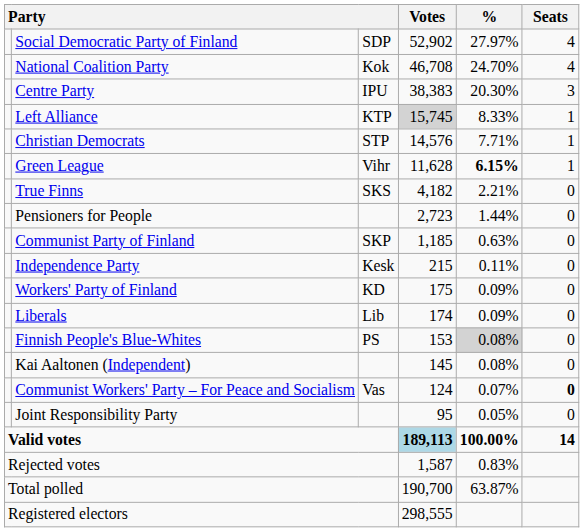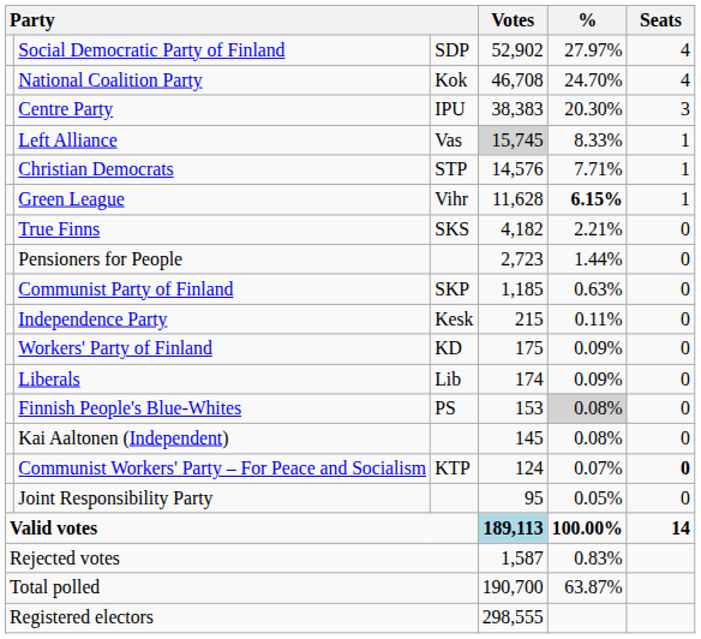 <table class="wikitable" border="1" style="text-align:right;">
 <tr>
 <th style="text-align:left;" colspan=3>Party</th>
 <th align=center width="50">Votes</th>
 <th align=center width="50">%</th>
 <th align=center width="50">Seats</th>
 </tr>
 <tr>
 <td></td>
 <td align=left style="white-space: nowrap;"><a href='#'>Social Democratic Party of Finland</a></td>
 <td align=left>SDP</td>
 <td>52,902</td>
 <td>27.97%</td>
 <td>4</td>
 </tr>
 <tr>
 <td></td>
 <td align=left><a href='#'>National Coalition Party</a></td>
 <td align=left>Kok</td>
 <td>46,708</td>
 <td>24.70%</td>
 <td>4</td>
 </tr>
 <tr>
 <td></td>
 <td align=left><a href='#'>Centre Party</a></td>
 <td align=left>IPU</td>
 <td>38,383</td>
 <td>20.30%</td>
 <td>3</td>
 </tr>
 <tr>
 <td></td>
 <td align=left><a href='#'>Left Alliance</a></td>
-<td align=left>KTP</td>
+<td align=left>Vas</td>
 <td style="background: lightgrey;">15,745</td>
 <td>8.33%</td>
 <td>1</td>
 </tr>
 <tr>
 <td></td>
 <td align=left><a href='#'>Christian Democrats</a></td>
 <td align=left>STP</td>
 <td>14,576</td>
 <td>7.71%</td>
 <td>1</td>
 </tr>
 <tr>
 <td></td>
 <td align=left><a href='#'>Green League</a></td>
 <td align=left>Vihr</td>
 <td>11,628</td>
 <td><strong>6.15%</strong></td>
 <td>1</td>
 </tr>
 <tr>
 <td></td>
 <td align=left><a href='#'>True Finns</a></td>
 <td align=left>SKS</td>
 <td>4,182</td>
 <td>2.21%</td>
 <td>0</td>
 </tr>
 <tr>
 <td></td>
 <td align=left>Pensioners for People</td>
 <td align=left></td>
 <td>2,723</td>
 <td>1.44%</td>
 <td>0</td>
 </tr>
 <tr>
 <td></td>
 <td align=left><a href='#'>Communist Party of Finland</a></td>
 <td align=left>SKP</td>
 <td>1,185</td>
 <td>0.63%</td>
 <td>0</td>
 </tr>
 <tr>
 <td></td>
 <td align=left><a href='#'>Independence Party</a></td>
 <td align=left>Kesk</td>
 <td>215</td>
 <td>0.11%</td>
 <td>0</td>
 </tr>
 <tr>
 <td></td>
 <td align=left><a href='#'>Workers' Party of Finland</a></td>
 <td align=left>KD</td>
 <td>175</td>
 <td>0.09%</td>
 <td>0</td>
 </tr>
 <tr>
 <td></td>
 <td align=left><a href='#'>Liberals</a></td>
 <td align=left>Lib</td>
 <td>174</td>
 <td>0.09%</td>
 <td>0</td>
 </tr>
 <tr>
 <td></td>
 <td align=left><a href='#'>Finnish People's Blue-Whites</a></td>
 <td align=left>PS</td>
 <td>153</td>
 <td style="background: lightgrey;">0.08%</td>
 <td>0</td>
 </tr>
 <tr>
 <td></td>
 <td align=left>Kai Aaltonen (<a href='#'>Independent</a>)</td>
 <td align=left></td>
 <td>145</td>
 <td>0.08%</td>
 <td>0</td>
 </tr>
 <tr>
 <td></td>
 <td align=left><a href='#'>Communist Workers' Party – For Peace and Socialism</a></td>
-<td align=left>Vas</td>
+<td align=left>KTP</td>
 <td>124</td>
 <td>0.07%</td>
 <td><strong>0</strong></td>
 </tr>
 <tr>
 <td></td>
 <td align=left>Joint Responsibility Party</td>
 <td align=left></td>
 <td>95</td>
 <td>0.05%</td>
 <td>0</td>
 </tr>
 <tr style="font-weight:bold">
 <td align=left colspan=3>Valid votes</td>
 <td style="background: lightblue;">189,113</td>
 <td>100.00%</td>
 <td>14</td>
 </tr>
 <tr>
 <td align=left colspan=3>Rejected votes</td>
 <td>1,587</td>
 <td>0.83%</td>
 <td></td>
 </tr>
 <tr>
 <td align=left colspan=3>Total polled</td>
 <td>190,700</td>
 <td>63.87%</td>
 <td></td>
 </tr>
 <tr>
 <td align=left colspan=3>Registered electors</td>
 <td>298,555</td>
 <td></td>
 <td></td>
 </tr>
 </table>
